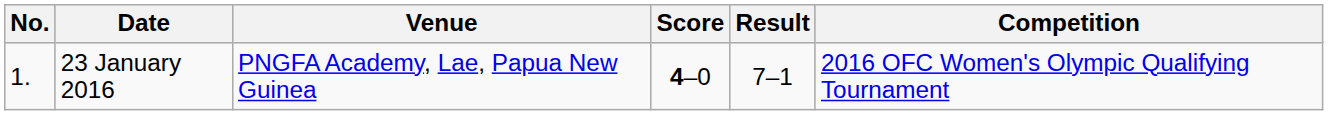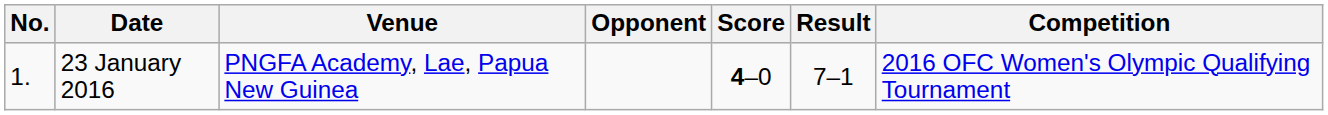 <table class="wikitable">
 <tr>
 <th>No.</th>
 <th>Date</th>
 <th>Venue</th>
+<th>Opponent</th>
 <th>Score</th>
 <th>Result</th>
 <th>Competition</th>
 </tr>
 <tr>
 <td>1.</td>
 <td>23 January 2016</td>
 <td><a href='#'>PNGFA Academy</a>, <a href='#'>Lae</a>, <a href='#'>Papua New Guinea</a></td>
+<td></td>
 <td align=center><strong>4</strong>–0</td>
 <td align=center>7–1</td>
 <td><a href='#'>2016 OFC Women's Olympic Qualifying Tournament</a></td>
 </tr>
 </table>
